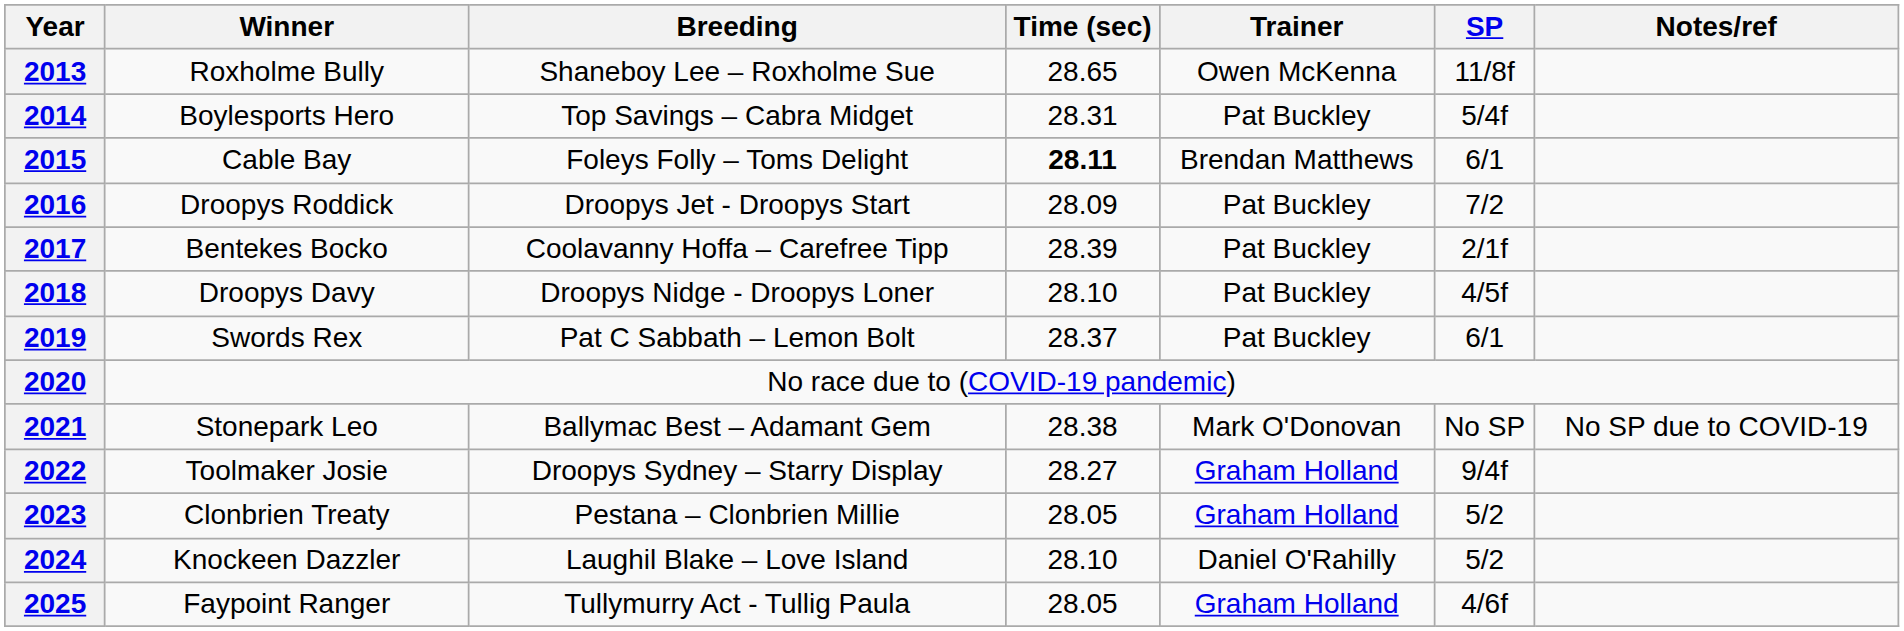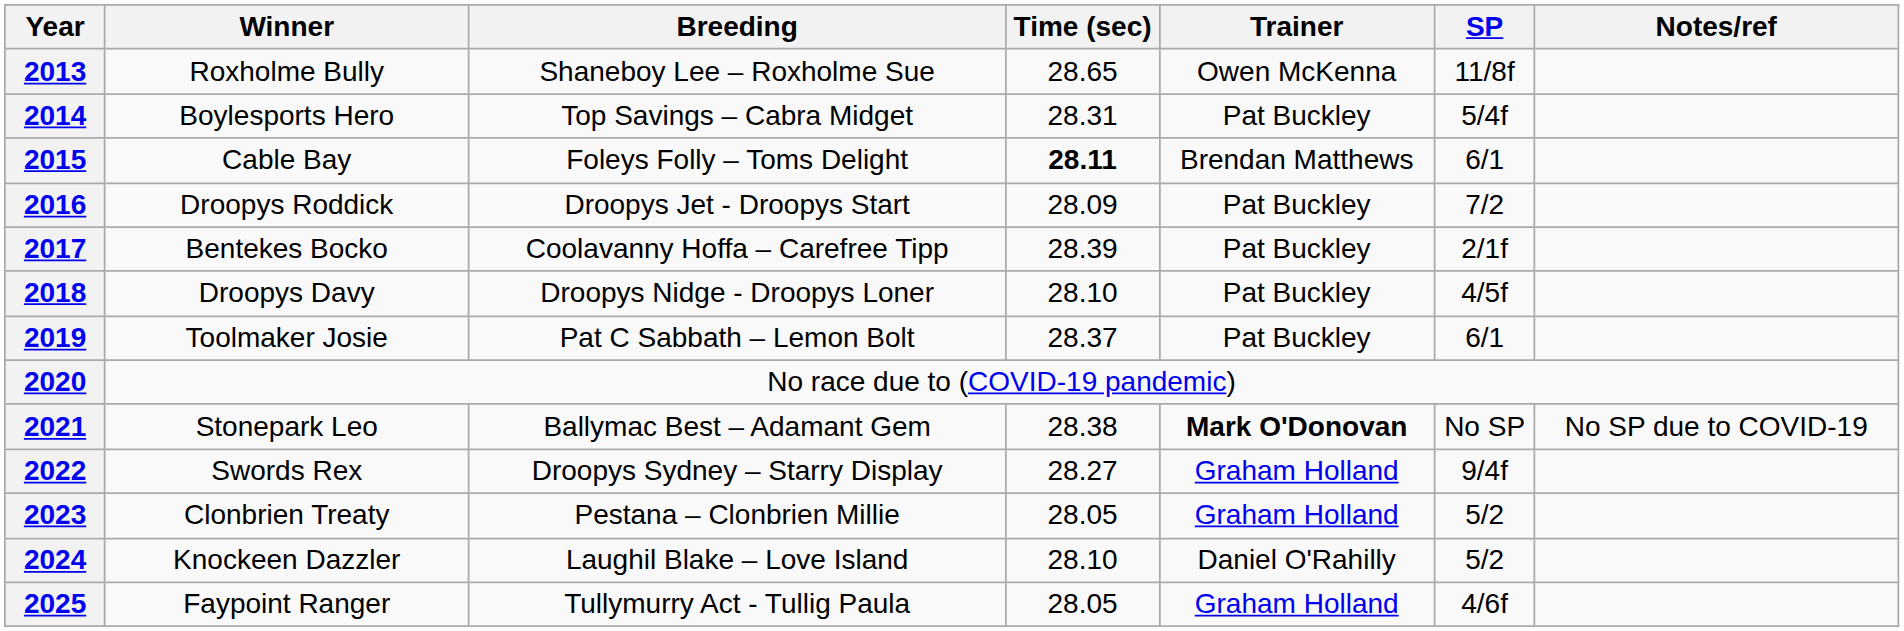 <table class="wikitable" style="text-align:center">
 <tr>
 <th width=50>Year</th>
 <th width=200>Winner</th>
 <th width=300>Breeding</th>
 <th width=80>Time (sec)</th>
 <th width=150>Trainer</th>
 <th width=50><a href='#'>SP</a></th>
 <th width=200>Notes/ref</th>
 </tr>
 <tr>
 <th><a href='#'>2013</a></th>
 <td>Roxholme Bully</td>
 <td>Shaneboy Lee – Roxholme Sue</td>
 <td>28.65</td>
 <td>Owen McKenna</td>
 <td>11/8f</td>
 <td></td>
 </tr>
 <tr>
 <th><a href='#'>2014</a></th>
 <td>Boylesports Hero</td>
 <td>Top Savings – Cabra Midget</td>
 <td>28.31</td>
 <td>Pat Buckley</td>
 <td>5/4f</td>
 <td></td>
 </tr>
 <tr>
 <th><a href='#'>2015</a></th>
 <td>Cable Bay</td>
 <td>Foleys Folly – Toms Delight</td>
 <td><strong>28.11</strong></td>
 <td>Brendan Matthews</td>
 <td>6/1</td>
 <td></td>
 </tr>
 <tr>
 <th><a href='#'>2016</a></th>
 <td>Droopys Roddick</td>
 <td>Droopys Jet - Droopys Start</td>
 <td>28.09</td>
 <td>Pat Buckley</td>
 <td>7/2</td>
 <td></td>
 </tr>
 <tr>
 <th><a href='#'>2017</a></th>
 <td>Bentekes Bocko</td>
 <td>Coolavanny Hoffa – Carefree Tipp</td>
 <td>28.39</td>
 <td>Pat Buckley</td>
 <td>2/1f</td>
 <td></td>
 </tr>
 <tr>
 <th><a href='#'>2018</a></th>
 <td>Droopys Davy</td>
 <td>Droopys Nidge - Droopys Loner</td>
 <td>28.10</td>
 <td>Pat Buckley</td>
 <td>4/5f</td>
 <td></td>
 </tr>
 <tr>
 <th><a href='#'>2019</a></th>
-<td>Swords Rex</td>
+<td>Toolmaker Josie</td>
 <td>Pat C Sabbath – Lemon Bolt</td>
 <td>28.37</td>
 <td>Pat Buckley</td>
 <td>6/1</td>
 <td></td>
 </tr>
 <tr>
 <th><a href='#'>2020</a></th>
 <td colspan=6>No race due to (<a href='#'>COVID-19 pandemic</a>)</td>
 </tr>
 <tr>
 <th><a href='#'>2021</a></th>
 <td>Stonepark Leo</td>
 <td>Ballymac Best – Adamant Gem</td>
 <td>28.38</td>
-<td>Mark O'Donovan</td>
+<td><strong>Mark O'Donovan</strong></td>
 <td>No SP</td>
 <td>No SP due to COVID-19</td>
 </tr>
 <tr>
 <th><a href='#'>2022</a></th>
-<td>Toolmaker Josie</td>
+<td>Swords Rex</td>
 <td>Droopys Sydney – Starry Display</td>
 <td>28.27</td>
 <td><a href='#'>Graham Holland</a></td>
 <td>9/4f</td>
 <td></td>
 </tr>
 <tr>
 <th><a href='#'>2023</a></th>
 <td>Clonbrien Treaty</td>
 <td>Pestana – Clonbrien Millie</td>
 <td>28.05</td>
 <td><a href='#'>Graham Holland</a></td>
 <td>5/2</td>
 <td></td>
 </tr>
 <tr>
 <th><a href='#'>2024</a></th>
 <td>Knockeen Dazzler</td>
 <td>Laughil Blake – Love Island</td>
 <td>28.10</td>
 <td>Daniel O'Rahilly</td>
 <td>5/2</td>
 <td></td>
 </tr>
 <tr>
 <th><a href='#'>2025</a></th>
 <td>Faypoint Ranger</td>
 <td>Tullymurry Act - Tullig Paula</td>
 <td>28.05</td>
 <td><a href='#'>Graham Holland</a></td>
 <td>4/6f</td>
 <td></td>
 </tr>
 </table>
